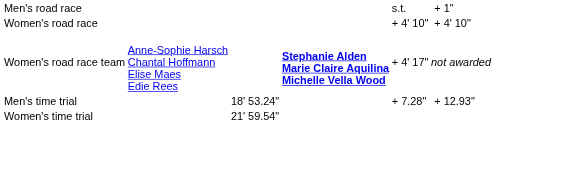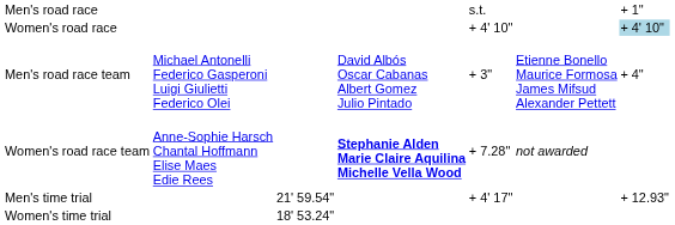 <table>
 <tr>
 <td>Men's road race<br></td>
 <td></td>
 <td></td>
 <td></td>
 <td>s.t.</td>
 <td></td>
 <td>+ 1"</td>
 </tr>
 <tr>
 <td>Women's road race<br></td>
 <td></td>
 <td></td>
 <td></td>
 <td>+ 4' 10"</td>
 <td></td>
-<td>+ 4' 10"</td>
+<td style="background: lightblue;">+ 4' 10"</td>
+</tr>
+<tr>
+<td>Men's road race team<br></td>
+<td><br><a href='#'>Michael Antonelli</a><br><a href='#'>Federico Gasperoni</a><br><a href='#'>Luigi Giulietti</a><br><a href='#'>Federico Olei</a></td>
+<td></td>
+<td><br><a href='#'>David Albós</a><br><a href='#'>Oscar Cabanas</a><br><a href='#'>Albert Gomez</a><br><a href='#'>Julio Pintado</a></td>
+<td>+ 3"</td>
+<td><br><a href='#'>Etienne Bonello</a><br><a href='#'>Maurice Formosa</a><br><a href='#'>James Mifsud</a><br><a href='#'>Alexander Pettett</a></td>
+<td>+ 4"</td>
 </tr>
 <tr>
 <td>Women's road race team<br></td>
 <td><br><a href='#'>Anne-Sophie Harsch</a><br><a href='#'>Chantal Hoffmann</a><br><a href='#'>Elise Maes</a><br><a href='#'>Edie Rees</a></td>
 <td></td>
 <td><strong><br><a href='#'>Stephanie Alden</a><br><a href='#'>Marie Claire Aquilina</a><br><a href='#'>Michelle Vella Wood</a></strong></td>
-<td>+ 4' 17"</td>
+<td>+ 7.28"</td>
 <td colspan=2><em>not awarded</em></td>
 </tr>
 <tr>
 <td>Men's time trial<br></td>
 <td></td>
-<td>18' 53.24"</td>
+<td>21' 59.54"</td>
 <td></td>
-<td>+ 7.28"</td>
+<td>+ 4' 17"</td>
 <td></td>
 <td>+ 12.93"</td>
 </tr>
 <tr>
 <td>Women's time trial<br></td>
 <td></td>
-<td>21' 59.54"</td>
+<td>18' 53.24"</td>
 <td></td>
 <td></td>
 <td></td>
 <td></td>
 </tr>
 </table>
